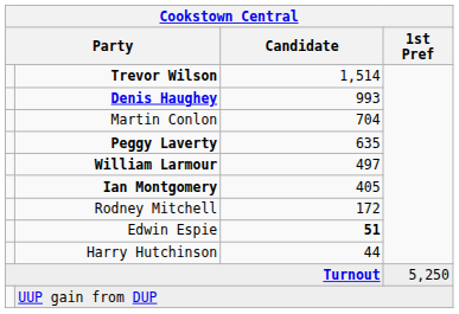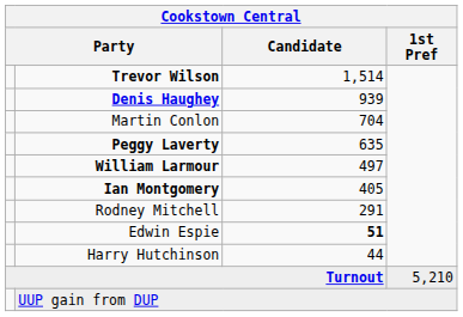 <table class="wikitable">
 <tr>
 <th colspan="4" align="center"><a href='#'>Cookstown Central</a></th>
 </tr>
 <tr>
 <th colspan="2" align="center" width=200>Party</th>
 <th width=150>Candidate</th>
 <th width=60>1st Pref</th>
 </tr>
 <tr>
 <td></td>
 <td align="right"><strong>Trevor Wilson</strong></td>
 <td align="right">1,514</td>
 </tr>
 <tr>
 <td></td>
 <td align="right"><strong><a href='#'>Denis Haughey</a></strong></td>
-<td align="right">993</td>
+<td align="right">939</td>
 </tr>
 <tr>
 <td></td>
 <td align="right">Martin Conlon</td>
 <td align="right">704</td>
 </tr>
 <tr>
 <td></td>
 <td align="right"><strong>Peggy Laverty</strong></td>
 <td align="right">635</td>
 </tr>
 <tr>
 <td></td>
 <td align="right"><strong>William Larmour</strong></td>
 <td align="right">497</td>
 </tr>
 <tr>
 <td></td>
 <td align="right"><strong>Ian Montgomery</strong></td>
 <td align="right">405</td>
 </tr>
 <tr>
 <td></td>
 <td align="right">Rodney Mitchell</td>
-<td align="right">172</td>
+<td align="right">291</td>
 </tr>
 <tr>
 <td></td>
 <td align="right">Edwin Espie</td>
 <td align="right"><strong>51</strong></td>
 </tr>
 <tr>
 <td></td>
 <td align="right">Harry Hutchinson</td>
 <td align="right">44</td>
 </tr>
 <tr bgcolor="EEEEEE">
 <td colspan=3 align="right"><strong><a href='#'>Turnout</a></strong></td>
-<td align="right">5,250</td>
+<td align="right">5,210</td>
 </tr>
 <tr>
 <td bgcolor=></td>
 <td colspan=3 bgcolor="EEEEEE"><a href='#'>UUP</a> gain from <a href='#'>DUP</a></td>
 </tr>
 </table>
